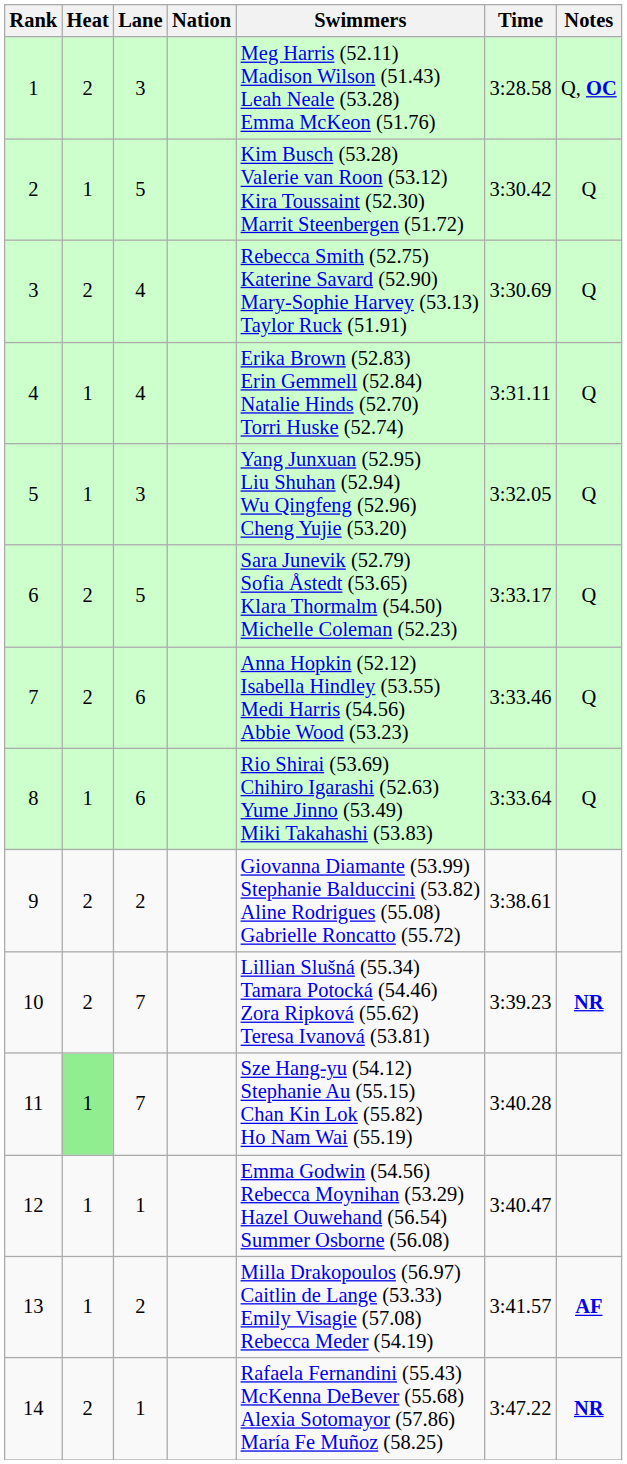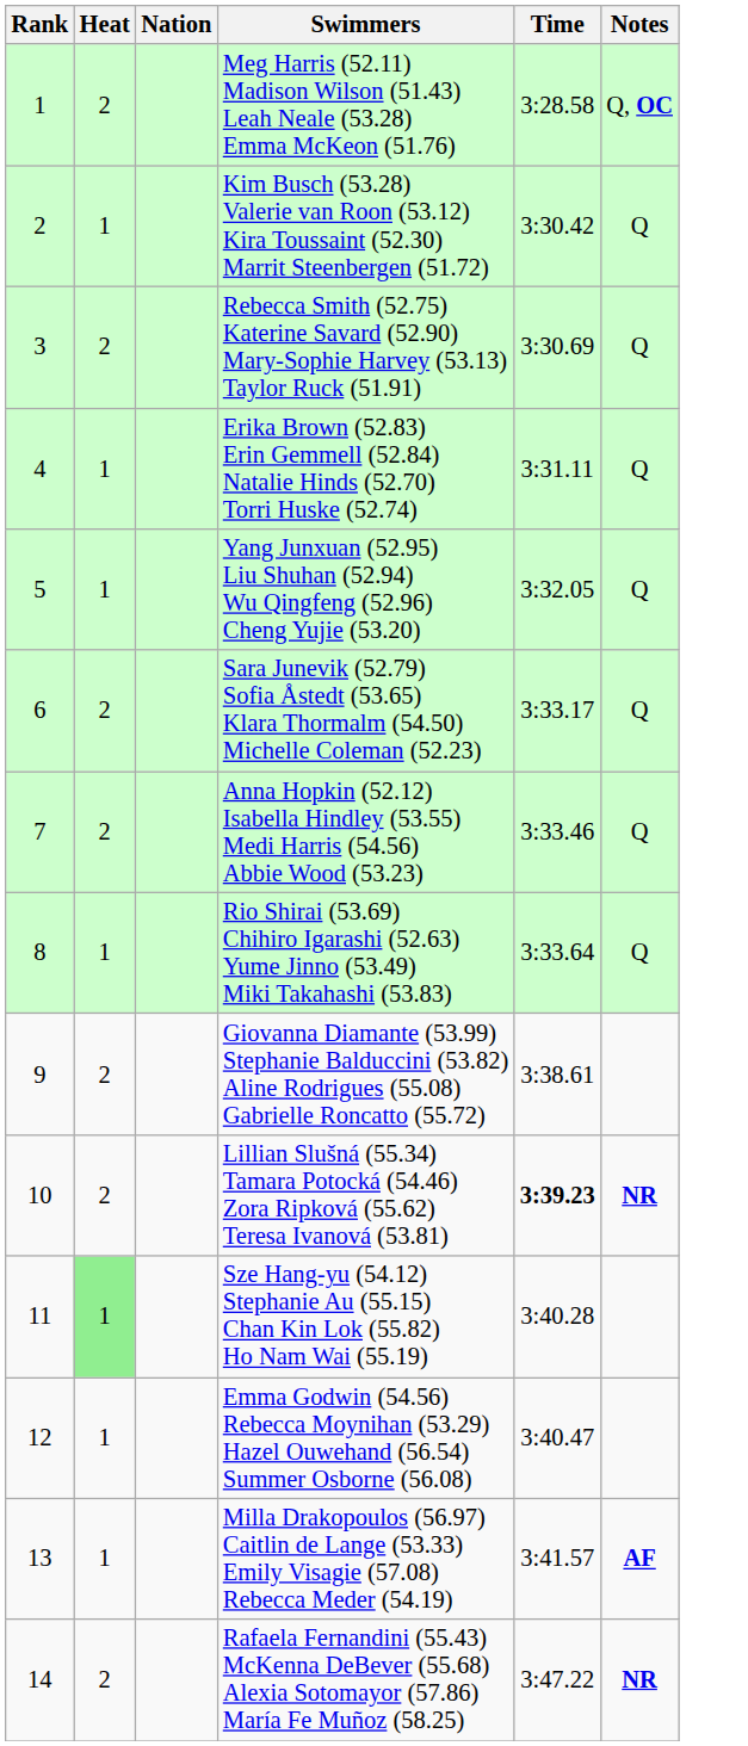 <table class="wikitable sortable" style="text-align:center">
 <tr>
 <th>Rank</th>
 <th>Heat</th>
-<th>Lane</th>
 <th>Nation</th>
 <th>Swimmers</th>
 <th>Time</th>
 <th>Notes</th>
 </tr>
 <tr bgcolor=ccffcc>
 <td>1</td>
 <td>2</td>
-<td>3</td>
 <td align=left></td>
 <td align=left><a href='#'>Meg Harris</a> (52.11)<br><a href='#'>Madison Wilson</a> (51.43)<br><a href='#'>Leah Neale</a> (53.28)<br><a href='#'>Emma McKeon</a> (51.76)</td>
 <td>3:28.58</td>
 <td>Q, <strong><a href='#'>OC</a></strong></td>
 </tr>
 <tr bgcolor=ccffcc>
 <td>2</td>
 <td>1</td>
-<td>5</td>
 <td align=left></td>
 <td align=left><a href='#'>Kim Busch</a> (53.28)<br><a href='#'>Valerie van Roon</a> (53.12)<br><a href='#'>Kira Toussaint</a> (52.30)<br><a href='#'>Marrit Steenbergen</a> (51.72)</td>
 <td>3:30.42</td>
 <td>Q</td>
 </tr>
 <tr bgcolor=ccffcc>
 <td>3</td>
 <td>2</td>
-<td>4</td>
 <td align=left></td>
 <td align=left><a href='#'>Rebecca Smith</a> (52.75)<br><a href='#'>Katerine Savard</a> (52.90)<br><a href='#'>Mary-Sophie Harvey</a> (53.13)<br><a href='#'>Taylor Ruck</a> (51.91)</td>
 <td>3:30.69</td>
 <td>Q</td>
 </tr>
 <tr bgcolor=ccffcc>
 <td>4</td>
 <td>1</td>
-<td>4</td>
 <td align=left></td>
 <td align=left><a href='#'>Erika Brown</a> (52.83)<br><a href='#'>Erin Gemmell</a> (52.84)<br><a href='#'>Natalie Hinds</a> (52.70)<br><a href='#'>Torri Huske</a> (52.74)</td>
 <td>3:31.11</td>
 <td>Q</td>
 </tr>
 <tr bgcolor=ccffcc>
 <td>5</td>
 <td>1</td>
-<td>3</td>
 <td align=left></td>
 <td align=left><a href='#'>Yang Junxuan</a> (52.95)<br><a href='#'>Liu Shuhan</a> (52.94)<br><a href='#'>Wu Qingfeng</a> (52.96)<br><a href='#'>Cheng Yujie</a> (53.20)</td>
 <td>3:32.05</td>
 <td>Q</td>
 </tr>
 <tr bgcolor=ccffcc>
 <td>6</td>
 <td>2</td>
-<td>5</td>
 <td align=left></td>
 <td align=left><a href='#'>Sara Junevik</a> (52.79)<br><a href='#'>Sofia Åstedt</a> (53.65)<br><a href='#'>Klara Thormalm</a> (54.50)<br><a href='#'>Michelle Coleman</a> (52.23)</td>
 <td>3:33.17</td>
 <td>Q</td>
 </tr>
 <tr bgcolor=ccffcc>
 <td>7</td>
 <td>2</td>
-<td>6</td>
 <td align=left></td>
 <td align=left><a href='#'>Anna Hopkin</a> (52.12)<br><a href='#'>Isabella Hindley</a> (53.55)<br><a href='#'>Medi Harris</a> (54.56)<br><a href='#'>Abbie Wood</a> (53.23)</td>
 <td>3:33.46</td>
 <td>Q</td>
 </tr>
 <tr bgcolor=ccffcc>
 <td>8</td>
 <td>1</td>
-<td>6</td>
 <td align=left></td>
 <td align=left><a href='#'>Rio Shirai</a> (53.69)<br><a href='#'>Chihiro Igarashi</a> (52.63)<br><a href='#'>Yume Jinno</a> (53.49)<br><a href='#'>Miki Takahashi</a> (53.83)</td>
 <td>3:33.64</td>
 <td>Q</td>
 </tr>
 <tr>
 <td>9</td>
-<td>2</td>
 <td>2</td>
 <td align=left></td>
 <td align=left><a href='#'>Giovanna Diamante</a> (53.99)<br><a href='#'>Stephanie Balduccini</a> (53.82)<br><a href='#'>Aline Rodrigues</a> (55.08)<br><a href='#'>Gabrielle Roncatto</a> (55.72)</td>
 <td>3:38.61</td>
 <td></td>
 </tr>
 <tr>
 <td>10</td>
 <td>2</td>
-<td>7</td>
 <td align=left></td>
 <td align=left><a href='#'>Lillian Slušná</a> (55.34)<br><a href='#'>Tamara Potocká</a> (54.46)<br><a href='#'>Zora Ripková</a> (55.62)<br><a href='#'>Teresa Ivanová</a> (53.81)</td>
-<td>3:39.23</td>
+<td><strong>3:39.23</strong></td>
 <td><strong><a href='#'>NR</a></strong></td>
 </tr>
 <tr>
 <td>11</td>
 <td style="background: lightgreen;">1</td>
-<td>7</td>
 <td align=left></td>
 <td align=left><a href='#'>Sze Hang-yu</a> (54.12)<br><a href='#'>Stephanie Au</a> (55.15)<br><a href='#'>Chan Kin Lok</a> (55.82)<br><a href='#'>Ho Nam Wai</a> (55.19)</td>
 <td>3:40.28</td>
 <td></td>
 </tr>
 <tr>
 <td>12</td>
-<td>1</td>
 <td>1</td>
 <td align=left></td>
 <td align=left><a href='#'>Emma Godwin</a> (54.56)<br><a href='#'>Rebecca Moynihan</a> (53.29)<br><a href='#'>Hazel Ouwehand</a> (56.54)<br><a href='#'>Summer Osborne</a> (56.08)</td>
 <td>3:40.47</td>
 <td></td>
 </tr>
 <tr>
 <td>13</td>
 <td>1</td>
-<td>2</td>
 <td align=left></td>
 <td align=left><a href='#'>Milla Drakopoulos</a> (56.97)<br><a href='#'>Caitlin de Lange</a> (53.33)<br><a href='#'>Emily Visagie</a> (57.08)<br><a href='#'>Rebecca Meder</a> (54.19)</td>
 <td>3:41.57</td>
 <td><strong><a href='#'>AF</a></strong></td>
 </tr>
 <tr>
 <td>14</td>
 <td>2</td>
-<td>1</td>
 <td align=left></td>
 <td align=left><a href='#'>Rafaela Fernandini</a> (55.43)<br><a href='#'>McKenna DeBever</a> (55.68)<br><a href='#'>Alexia Sotomayor</a> (57.86)<br><a href='#'>María Fe Muñoz</a> (58.25)</td>
 <td>3:47.22</td>
 <td><strong><a href='#'>NR</a></strong></td>
 </tr>
 </table>
